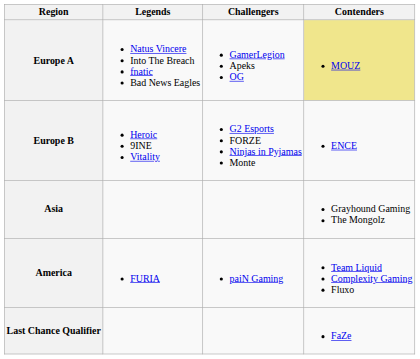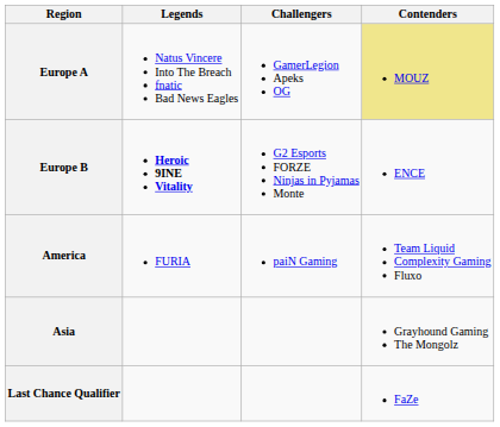 <table class="wikitable" style="text-align: left;">
 <tr>
 <th>Region</th>
 <th>Legends</th>
 <th>Challengers</th>
 <th>Contenders</th>
 </tr>
 <tr>
 <th>Europe A</th>
 <td><br><ul><li><a href='#'>Natus Vincere</a></li><li>Into The Breach</li><li><a href='#'>fnatic</a></li><li>Bad News Eagles</li></ul></td>
 <td><br><ul><li><a href='#'>GamerLegion</a></li><li>Apeks</li><li><a href='#'>OG</a></li></ul></td>
 <td style="background: khaki;"><br><ul><li><a href='#'>MOUZ</a></li></ul></td>
 </tr>
 <tr>
 <th>Europe B</th>
-<td><br><ul><li><a href='#'>Heroic</a></li><li>9INE</li><li><a href='#'>Vitality</a></li></ul></td>
+<td><strong><br><ul><li><a href='#'>Heroic</a></li><li>9INE</li><li><a href='#'>Vitality</a></li></ul></strong></td>
 <td><br><ul><li><a href='#'>G2 Esports</a></li><li>FORZE</li><li><a href='#'>Ninjas in Pyjamas</a></li><li>Monte</li></ul></td>
 <td><br><ul><li><a href='#'>ENCE</a></li></ul></td>
+</tr>
+<tr>
+<th>America</th>
+<td><br><ul><li><a href='#'>FURIA</a></li></ul></td>
+<td><br><ul><li><a href='#'>paiN Gaming</a></li></ul></td>
+<td><br><ul><li><a href='#'>Team Liquid</a></li><li><a href='#'>Complexity Gaming</a></li><li>Fluxo</li></ul></td>
 </tr>
 <tr>
 <th>Asia</th>
 <td></td>
 <td></td>
 <td><br><ul><li>Grayhound Gaming</li><li>The Mongolz</li></ul></td>
 </tr>
 <tr>
-<th>America</th>
-<td><br><ul><li><a href='#'>FURIA</a></li></ul></td>
-<td><br><ul><li><a href='#'>paiN Gaming</a></li></ul></td>
-<td><br><ul><li><a href='#'>Team Liquid</a></li><li><a href='#'>Complexity Gaming</a></li><li>Fluxo</li></ul></td>
-</tr>
-<tr>
 <th>Last Chance Qualifier</th>
 <td></td>
 <td></td>
 <td><br><ul><li><a href='#'>FaZe</a></li></ul></td>
 </tr>
 </table>
